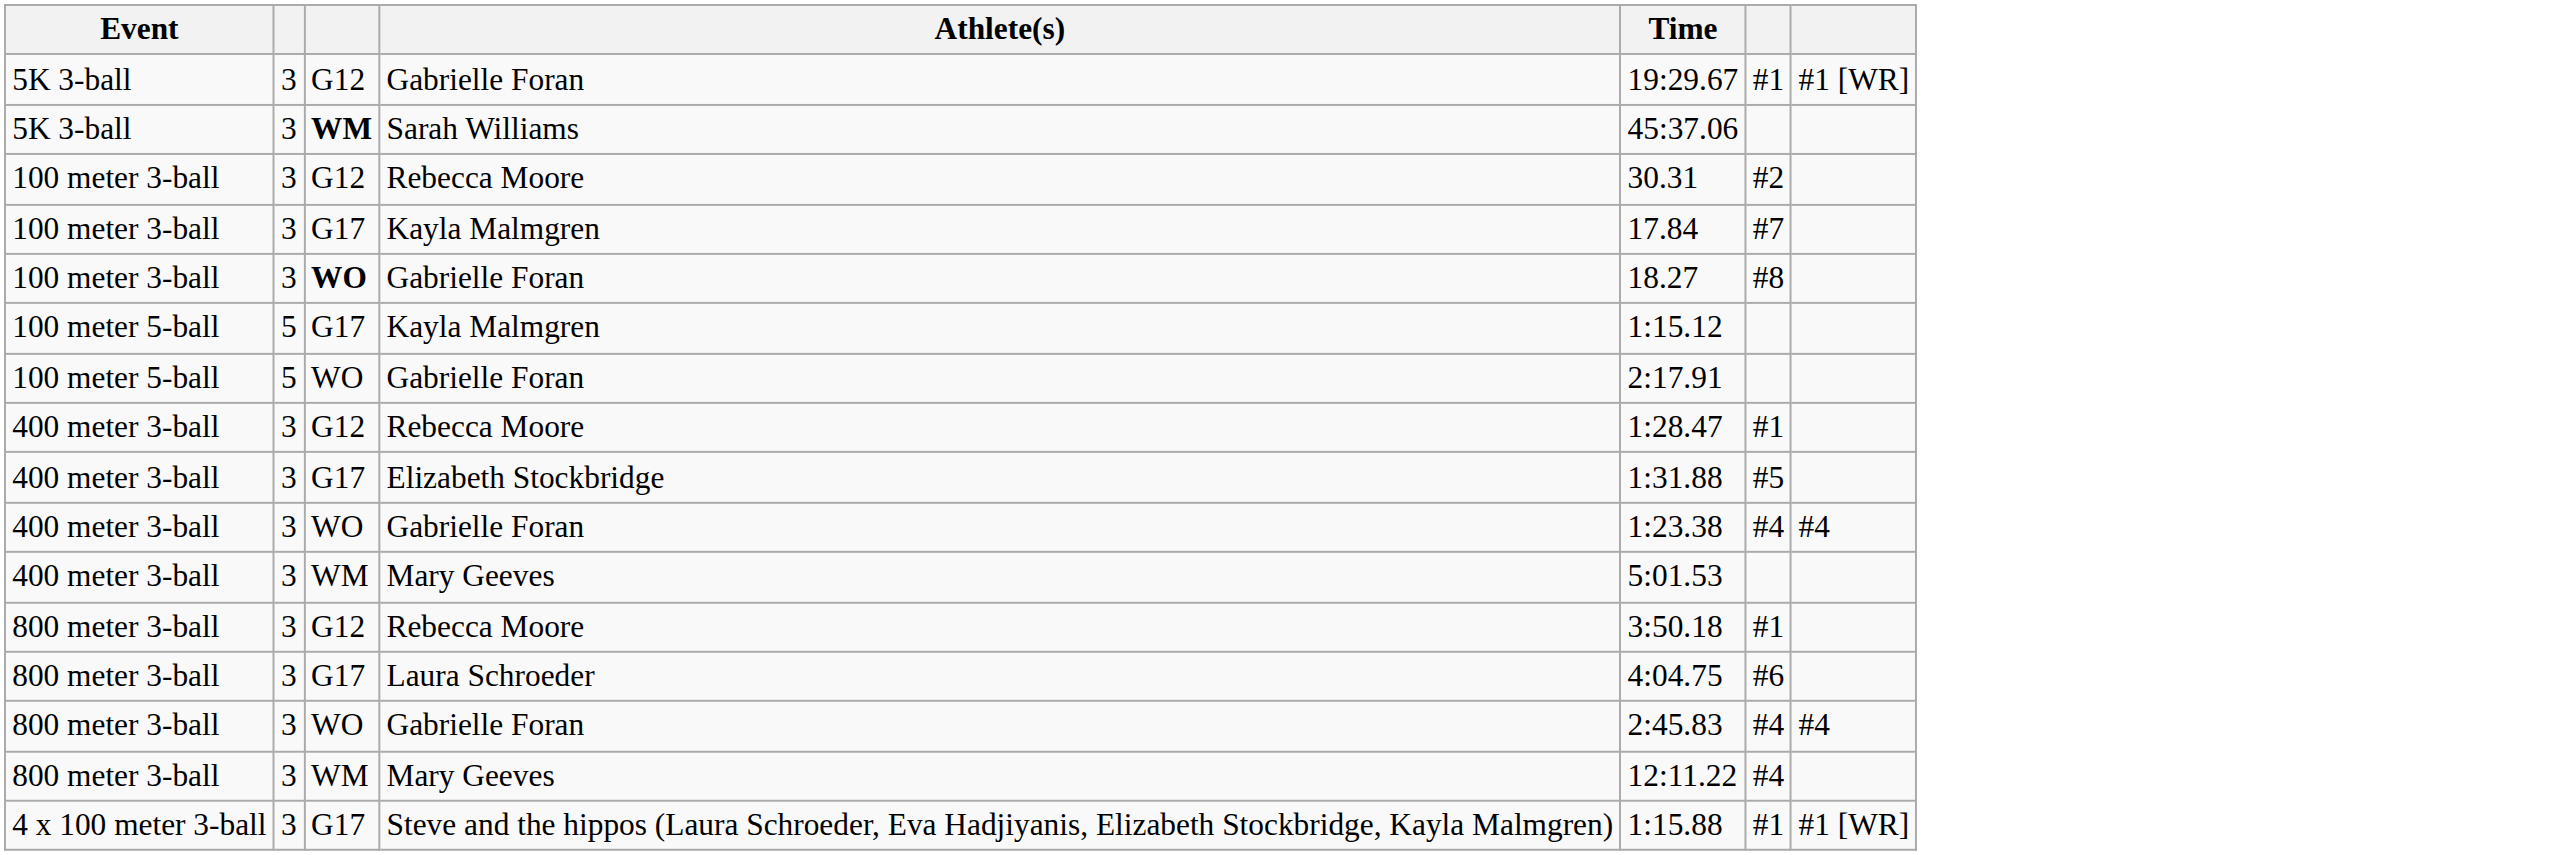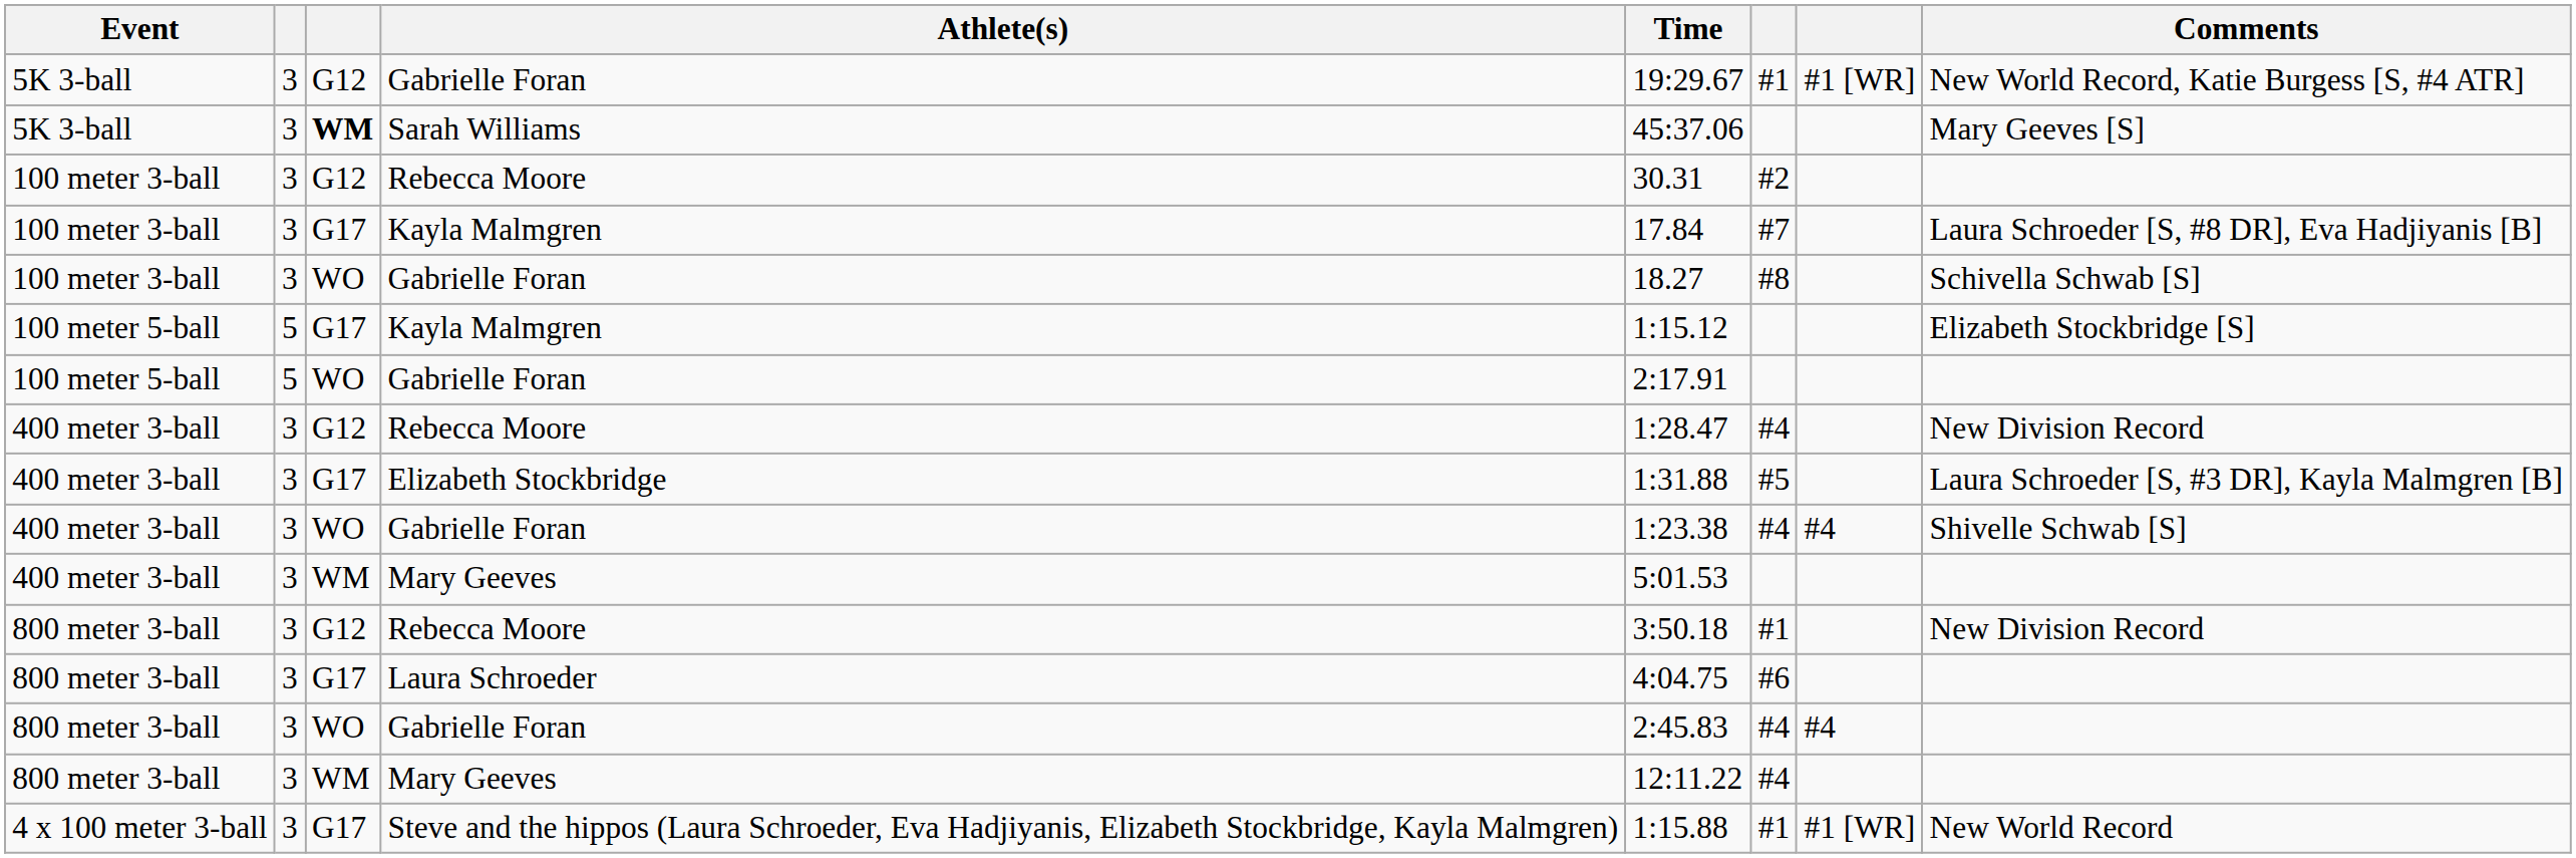 <table class="wikitable sortable">
 <tr>
 <th>Event</th>
 <th></th>
 <th></th>
 <th>Athlete(s)</th>
 <th>Time</th>
 <th></th>
 <th></th>
+<th>Comments</th>
 </tr>
 <tr>
 <td>5K 3-ball</td>
 <td>3</td>
 <td>G12</td>
 <td>Gabrielle Foran</td>
 <td>19:29.67</td>
 <td>#1</td>
 <td>#1 [WR]</td>
+<td>New World Record, Katie Burgess [S, #4 ATR]</td>
 </tr>
 <tr>
 <td>5K 3-ball</td>
 <td>3</td>
 <td><strong>WM</strong></td>
 <td>Sarah Williams</td>
 <td>45:37.06</td>
 <td></td>
 <td></td>
+<td>Mary Geeves [S]</td>
 </tr>
 <tr>
 <td>100 meter 3-ball</td>
 <td>3</td>
 <td>G12</td>
 <td>Rebecca Moore</td>
 <td>30.31</td>
 <td>#2</td>
+<td></td>
 <td></td>
 </tr>
 <tr>
 <td>100 meter 3-ball</td>
 <td>3</td>
 <td>G17</td>
 <td>Kayla Malmgren</td>
 <td>17.84</td>
 <td>#7</td>
 <td></td>
+<td>Laura Schroeder [S, #8 DR], Eva Hadjiyanis [B]</td>
 </tr>
 <tr>
 <td>100 meter 3-ball</td>
 <td>3</td>
-<td><strong>WO</strong></td>
+<td>WO</td>
 <td>Gabrielle Foran</td>
 <td>18.27</td>
 <td>#8</td>
 <td></td>
+<td>Schivella Schwab [S]</td>
 </tr>
 <tr>
 <td>100 meter 5-ball</td>
 <td>5</td>
 <td>G17</td>
 <td>Kayla Malmgren</td>
 <td>1:15.12</td>
 <td></td>
 <td></td>
+<td>Elizabeth Stockbridge [S]</td>
 </tr>
 <tr>
 <td>100 meter 5-ball</td>
 <td>5</td>
 <td>WO</td>
 <td>Gabrielle Foran</td>
 <td>2:17.91</td>
 <td></td>
 <td></td>
+<td></td>
 </tr>
 <tr>
 <td>400 meter 3-ball</td>
 <td>3</td>
 <td>G12</td>
 <td>Rebecca Moore</td>
 <td>1:28.47</td>
-<td>#1</td>
+<td>#4</td>
 <td></td>
+<td>New Division Record</td>
 </tr>
 <tr>
 <td>400 meter 3-ball</td>
 <td>3</td>
 <td>G17</td>
 <td>Elizabeth Stockbridge</td>
 <td>1:31.88</td>
 <td>#5</td>
 <td></td>
+<td>Laura Schroeder [S, #3 DR], Kayla Malmgren [B]</td>
 </tr>
 <tr>
 <td>400 meter 3-ball</td>
 <td>3</td>
 <td>WO</td>
 <td>Gabrielle Foran</td>
 <td>1:23.38</td>
 <td>#4</td>
 <td>#4</td>
+<td>Shivelle Schwab [S]</td>
 </tr>
 <tr>
 <td>400 meter 3-ball</td>
 <td>3</td>
 <td>WM</td>
 <td>Mary Geeves</td>
 <td>5:01.53</td>
+<td></td>
 <td></td>
 <td></td>
 </tr>
 <tr>
 <td>800 meter 3-ball</td>
 <td>3</td>
 <td>G12</td>
 <td>Rebecca Moore</td>
 <td>3:50.18</td>
 <td>#1</td>
 <td></td>
+<td>New Division Record</td>
 </tr>
 <tr>
 <td>800 meter 3-ball</td>
 <td>3</td>
 <td>G17</td>
 <td>Laura Schroeder</td>
 <td>4:04.75</td>
 <td>#6</td>
+<td></td>
 <td></td>
 </tr>
 <tr>
 <td>800 meter 3-ball</td>
 <td>3</td>
 <td>WO</td>
 <td>Gabrielle Foran</td>
 <td>2:45.83</td>
 <td>#4</td>
 <td>#4</td>
+<td></td>
 </tr>
 <tr>
 <td>800 meter 3-ball</td>
 <td>3</td>
 <td>WM</td>
 <td>Mary Geeves</td>
 <td>12:11.22</td>
 <td>#4</td>
+<td></td>
 <td></td>
 </tr>
 <tr>
 <td>4 x 100 meter 3-ball</td>
 <td>3</td>
 <td>G17</td>
 <td>Steve and the hippos (Laura Schroeder, Eva Hadjiyanis, Elizabeth Stockbridge, Kayla Malmgren)</td>
 <td>1:15.88</td>
 <td>#1</td>
 <td>#1 [WR]</td>
+<td>New World Record</td>
 </tr>
 </table>
